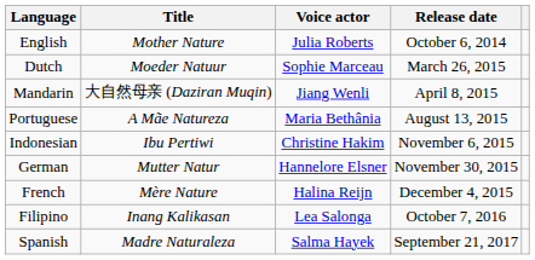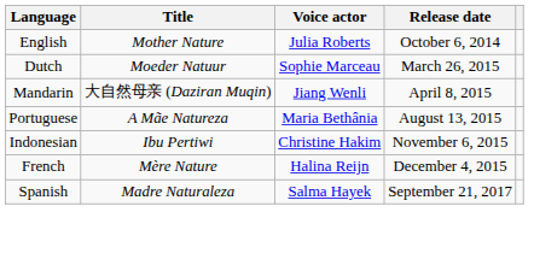 <table class="wikitable">
 <tr>
 <th>Language</th>
 <th>Title</th>
 <th>Voice actor</th>
 <th>Release date</th>
 <th></th>
 </tr>
 <tr>
 <td style="text-align: center;">English</td>
 <td style="text-align: center;"><em>Mother Nature</em></td>
 <td style="text-align: center;"><a href='#'>Julia Roberts</a></td>
 <td style="text-align: center;">October 6, 2014</td>
 <td style="text-align: center;"></td>
 </tr>
 <tr>
 <td style="text-align: center;">Dutch</td>
 <td style="text-align: center;"><em>Moeder Natuur</em></td>
 <td style="text-align: center;"><a href='#'>Sophie Marceau</a></td>
 <td style="text-align: center;">March 26, 2015</td>
 <td style="text-align: center;"></td>
 </tr>
 <tr>
 <td style="text-align: center;">Mandarin</td>
 <td style="text-align: center;">大自然母亲 (<em>Daziran Muqin</em>)</td>
 <td style="text-align: center;"><a href='#'>Jiang Wenli</a></td>
 <td style="text-align: center;">April 8, 2015</td>
 <td style="text-align: center;"></td>
 </tr>
 <tr>
 <td style="text-align: center;">Portuguese</td>
 <td style="text-align: center;"><em>A Mãe Natureza</em></td>
 <td style="text-align: center;"><a href='#'>Maria Bethânia</a></td>
 <td style="text-align: center;">August 13, 2015</td>
 <td style="text-align: center;"></td>
 </tr>
 <tr>
 <td style="text-align: center;">Indonesian</td>
 <td style="text-align: center;"><em>Ibu Pertiwi</em></td>
 <td style="text-align: center;"><a href='#'>Christine Hakim</a></td>
 <td style="text-align: center;">November 6, 2015</td>
 <td style="text-align: center;"></td>
 </tr>
 <tr>
-<td style="text-align: center;">German</td>
-<td style="text-align: center;"><em>Mutter Natur</em></td>
-<td style="text-align: center;"><a href='#'>Hannelore Elsner</a></td>
-<td style="text-align: center;">November 30, 2015</td>
-<td style="text-align: center;"></td>
-</tr>
-<tr>
 <td style="text-align: center;">French</td>
 <td style="text-align: center;"><em>Mère Nature</em></td>
 <td style="text-align: center;"><a href='#'>Halina Reijn</a></td>
 <td style="text-align: center;">December 4, 2015</td>
-<td style="text-align: center;"></td>
-</tr>
-<tr>
-<td style="text-align: center;">Filipino</td>
-<td style="text-align: center;"><em>Inang Kalikasan</em></td>
-<td style="text-align: center;"><a href='#'>Lea Salonga</a></td>
-<td style="text-align: center;">October 7, 2016</td>
 <td style="text-align: center;"></td>
 </tr>
 <tr>
 <td style="text-align: center;">Spanish</td>
 <td style="text-align: center;"><em>Madre Naturaleza</em></td>
 <td style="text-align: center;"><a href='#'>Salma Hayek</a></td>
 <td style="text-align: center;">September 21, 2017</td>
 <td style="text-align: center;"></td>
 </tr>
 </table>
